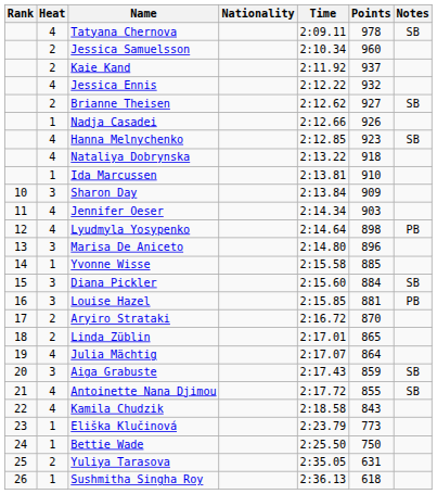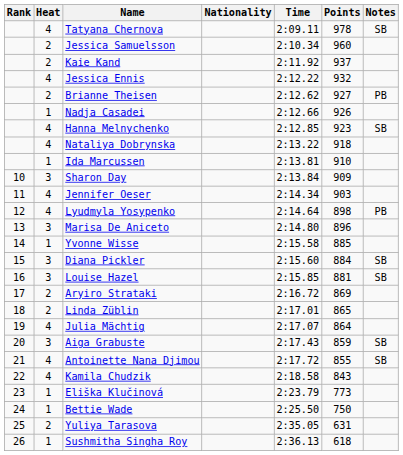 <table class="wikitable sortable" style="text-align:center">
 <tr>
 <th>Rank</th>
 <th>Heat</th>
 <th>Name</th>
 <th>Nationality</th>
 <th>Time</th>
 <th>Points</th>
 <th>Notes</th>
 </tr>
 <tr>
 <td></td>
 <td>4</td>
 <td align=left><a href='#'>Tatyana Chernova</a></td>
 <td align=left></td>
 <td>2:09.11</td>
 <td>978</td>
 <td>SB</td>
 </tr>
 <tr>
 <td></td>
 <td>2</td>
 <td align=left><a href='#'>Jessica Samuelsson</a></td>
 <td align=left></td>
 <td>2:10.34</td>
 <td>960</td>
 <td></td>
 </tr>
 <tr>
 <td></td>
 <td>2</td>
 <td align=left><a href='#'>Kaie Kand</a></td>
 <td align=left></td>
 <td>2:11.92</td>
 <td>937</td>
 <td></td>
 </tr>
 <tr>
 <td></td>
 <td>4</td>
 <td align=left><a href='#'>Jessica Ennis</a></td>
 <td align=left></td>
 <td>2:12.22</td>
 <td>932</td>
 <td></td>
 </tr>
 <tr>
 <td></td>
 <td>2</td>
 <td align=left><a href='#'>Brianne Theisen</a></td>
 <td align=left></td>
 <td>2:12.62</td>
 <td>927</td>
-<td>SB</td>
+<td>PB</td>
 </tr>
 <tr>
 <td></td>
 <td>1</td>
 <td align=left><a href='#'>Nadja Casadei</a></td>
 <td align=left></td>
 <td>2:12.66</td>
 <td>926</td>
 <td></td>
 </tr>
 <tr>
 <td></td>
 <td>4</td>
 <td align=left><a href='#'>Hanna Melnychenko</a></td>
 <td align=left></td>
 <td>2:12.85</td>
 <td>923</td>
 <td>SB</td>
 </tr>
 <tr>
 <td></td>
 <td>4</td>
 <td align=left><a href='#'>Nataliya Dobrynska</a></td>
 <td align=left></td>
 <td>2:13.22</td>
 <td>918</td>
 <td></td>
 </tr>
 <tr>
 <td></td>
 <td>1</td>
 <td align=left><a href='#'>Ida Marcussen</a></td>
 <td align=left></td>
 <td>2:13.81</td>
 <td>910</td>
 <td></td>
 </tr>
 <tr>
 <td>10</td>
 <td>3</td>
 <td align=left><a href='#'>Sharon Day</a></td>
 <td align=left></td>
 <td>2:13.84</td>
 <td>909</td>
 <td></td>
 </tr>
 <tr>
 <td>11</td>
 <td>4</td>
 <td align=left><a href='#'>Jennifer Oeser</a></td>
 <td align=left></td>
 <td>2:14.34</td>
 <td>903</td>
 <td></td>
 </tr>
 <tr>
 <td>12</td>
 <td>4</td>
 <td align=left><a href='#'>Lyudmyla Yosypenko</a></td>
 <td align=left></td>
 <td>2:14.64</td>
 <td>898</td>
 <td>PB</td>
 </tr>
 <tr>
 <td>13</td>
 <td>3</td>
 <td align=left><a href='#'>Marisa De Aniceto</a></td>
 <td align=left></td>
 <td>2:14.80</td>
 <td>896</td>
 <td></td>
 </tr>
 <tr>
 <td>14</td>
 <td>1</td>
 <td align=left><a href='#'>Yvonne Wisse</a></td>
 <td align=left></td>
 <td>2:15.58</td>
 <td>885</td>
 <td></td>
 </tr>
 <tr>
 <td>15</td>
 <td>3</td>
 <td align=left><a href='#'>Diana Pickler</a></td>
 <td align=left></td>
 <td>2:15.60</td>
 <td>884</td>
 <td>SB</td>
 </tr>
 <tr>
 <td>16</td>
 <td>3</td>
 <td align=left><a href='#'>Louise Hazel</a></td>
 <td align=left></td>
 <td>2:15.85</td>
 <td>881</td>
-<td>PB</td>
+<td>SB</td>
 </tr>
 <tr>
 <td>17</td>
 <td>2</td>
 <td align=left><a href='#'>Aryiro Strataki</a></td>
 <td align=left></td>
 <td>2:16.72</td>
-<td>870</td>
+<td>869</td>
 <td></td>
 </tr>
 <tr>
 <td>18</td>
 <td>2</td>
 <td align=left><a href='#'>Linda Züblin</a></td>
 <td align=left></td>
 <td>2:17.01</td>
 <td>865</td>
 <td></td>
 </tr>
 <tr>
 <td>19</td>
 <td>4</td>
 <td align=left><a href='#'>Julia Mächtig</a></td>
 <td align=left></td>
 <td>2:17.07</td>
 <td>864</td>
 <td></td>
 </tr>
 <tr>
 <td>20</td>
 <td>3</td>
 <td align=left><a href='#'>Aiga Grabuste</a></td>
 <td align=left></td>
 <td>2:17.43</td>
 <td>859</td>
 <td>SB</td>
 </tr>
 <tr>
 <td>21</td>
 <td>4</td>
 <td align=left><a href='#'>Antoinette Nana Djimou</a></td>
 <td align=left></td>
 <td>2:17.72</td>
 <td>855</td>
 <td>SB</td>
 </tr>
 <tr>
 <td>22</td>
 <td>4</td>
 <td align=left><a href='#'>Kamila Chudzik</a></td>
 <td align=left></td>
 <td>2:18.58</td>
 <td>843</td>
 <td></td>
 </tr>
 <tr>
 <td>23</td>
 <td>1</td>
 <td align=left><a href='#'>Eliška Klučinová</a></td>
 <td align=left></td>
 <td>2:23.79</td>
 <td>773</td>
 <td></td>
 </tr>
 <tr>
 <td>24</td>
 <td>1</td>
 <td align=left><a href='#'>Bettie Wade</a></td>
 <td align=left></td>
 <td>2:25.50</td>
 <td>750</td>
 <td></td>
 </tr>
 <tr>
 <td>25</td>
 <td>2</td>
 <td align=left><a href='#'>Yuliya Tarasova</a></td>
 <td align=left></td>
 <td>2:35.05</td>
 <td>631</td>
 <td></td>
 </tr>
 <tr>
 <td>26</td>
 <td>1</td>
 <td align=left><a href='#'>Sushmitha Singha Roy</a></td>
 <td align=left></td>
 <td>2:36.13</td>
 <td>618</td>
 <td></td>
 </tr>
 </table>
